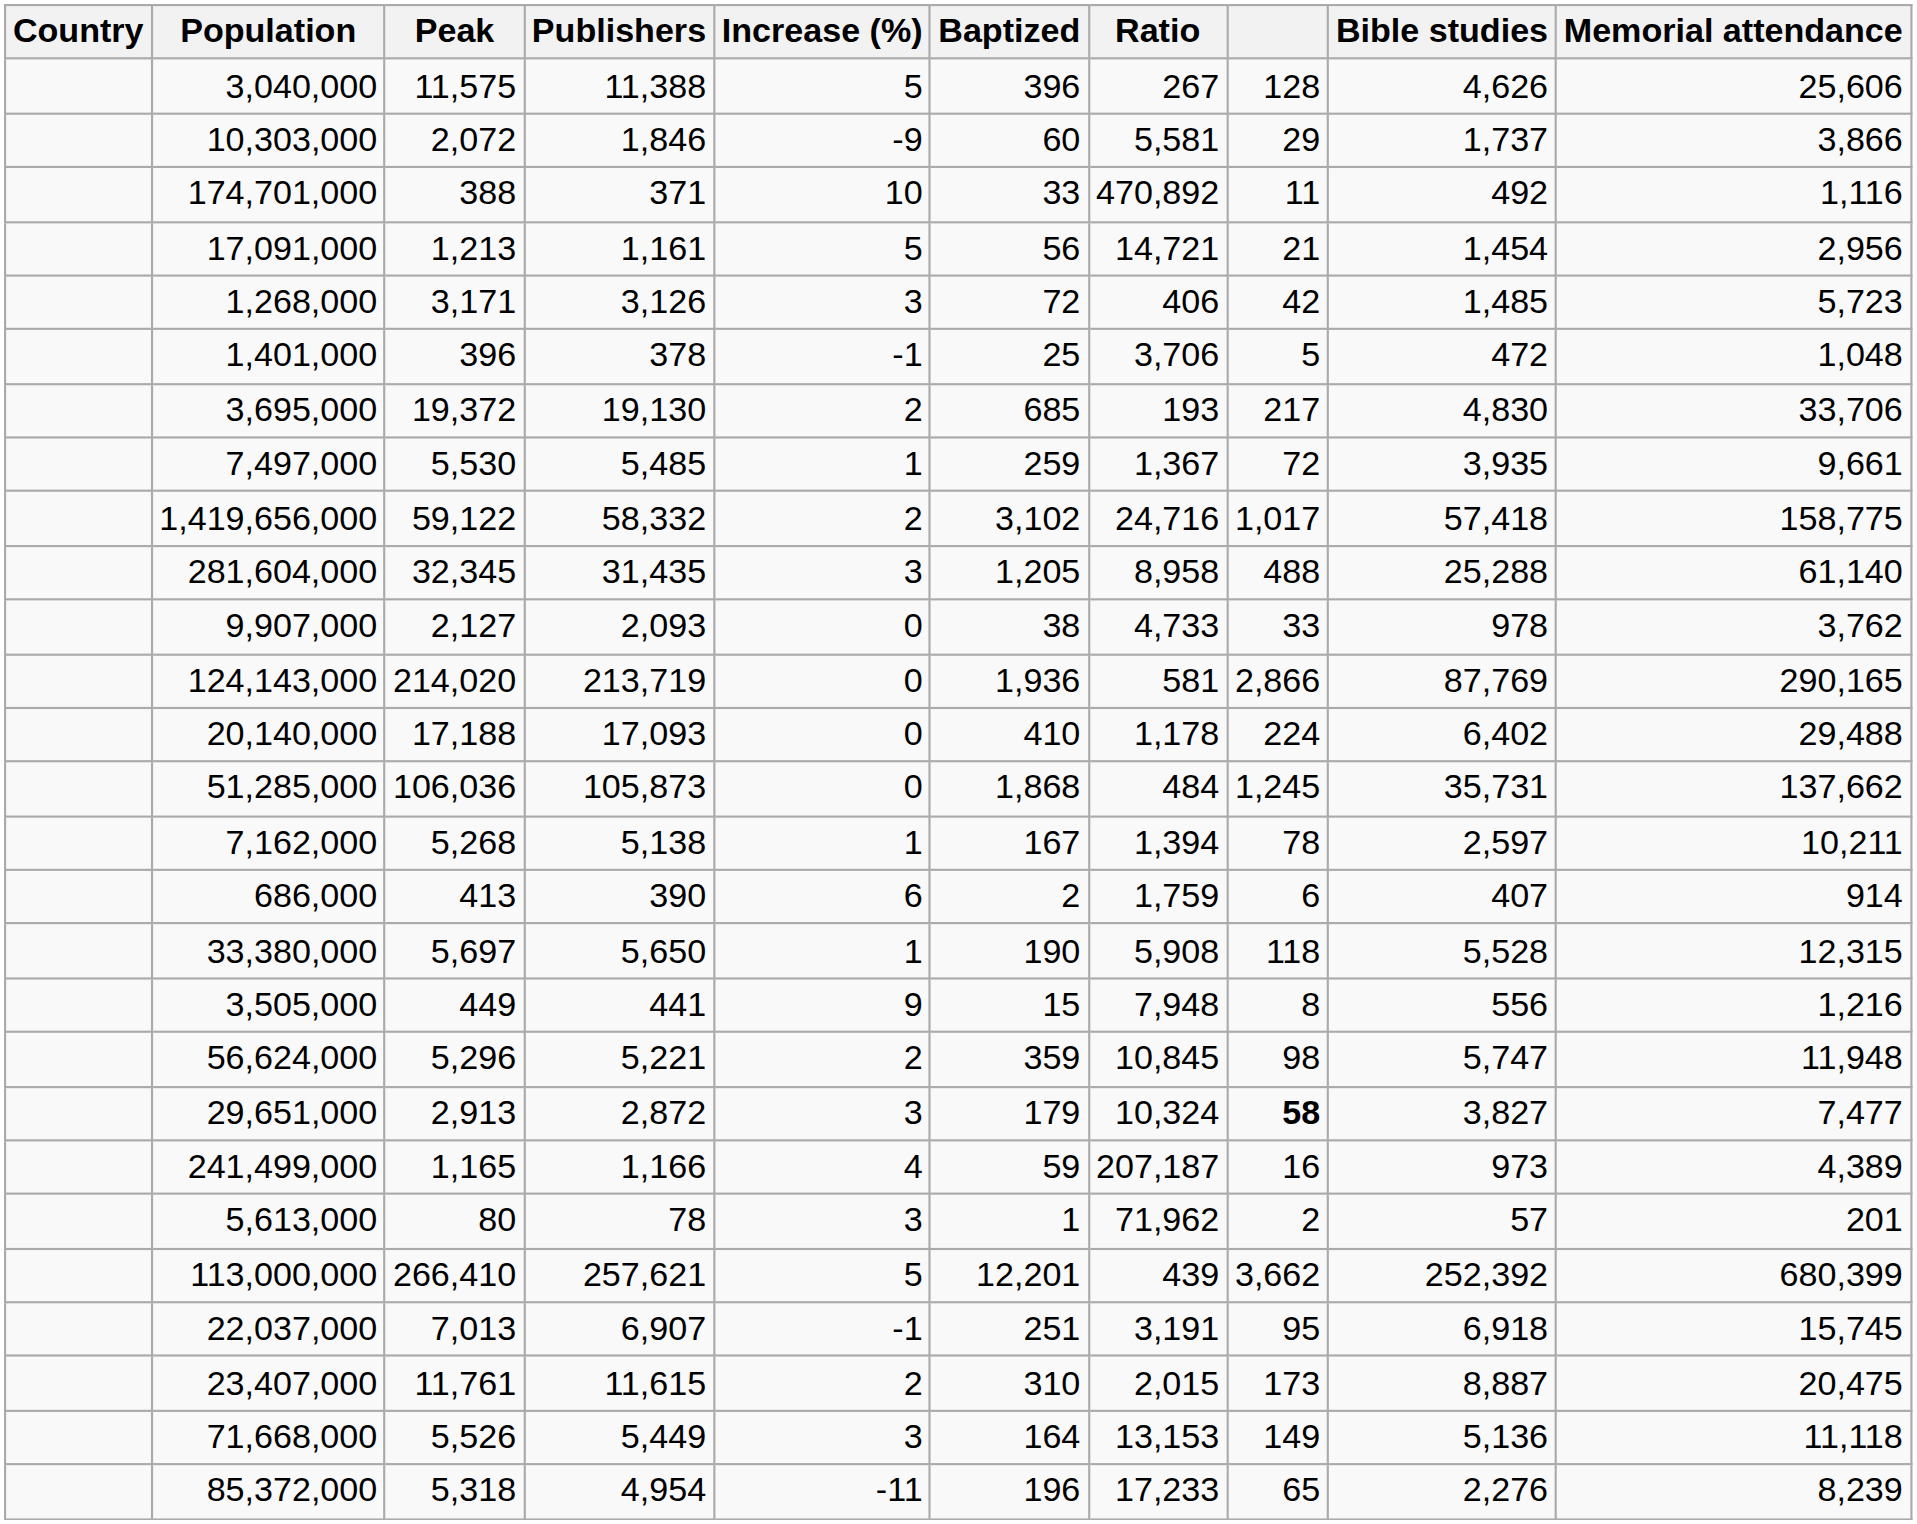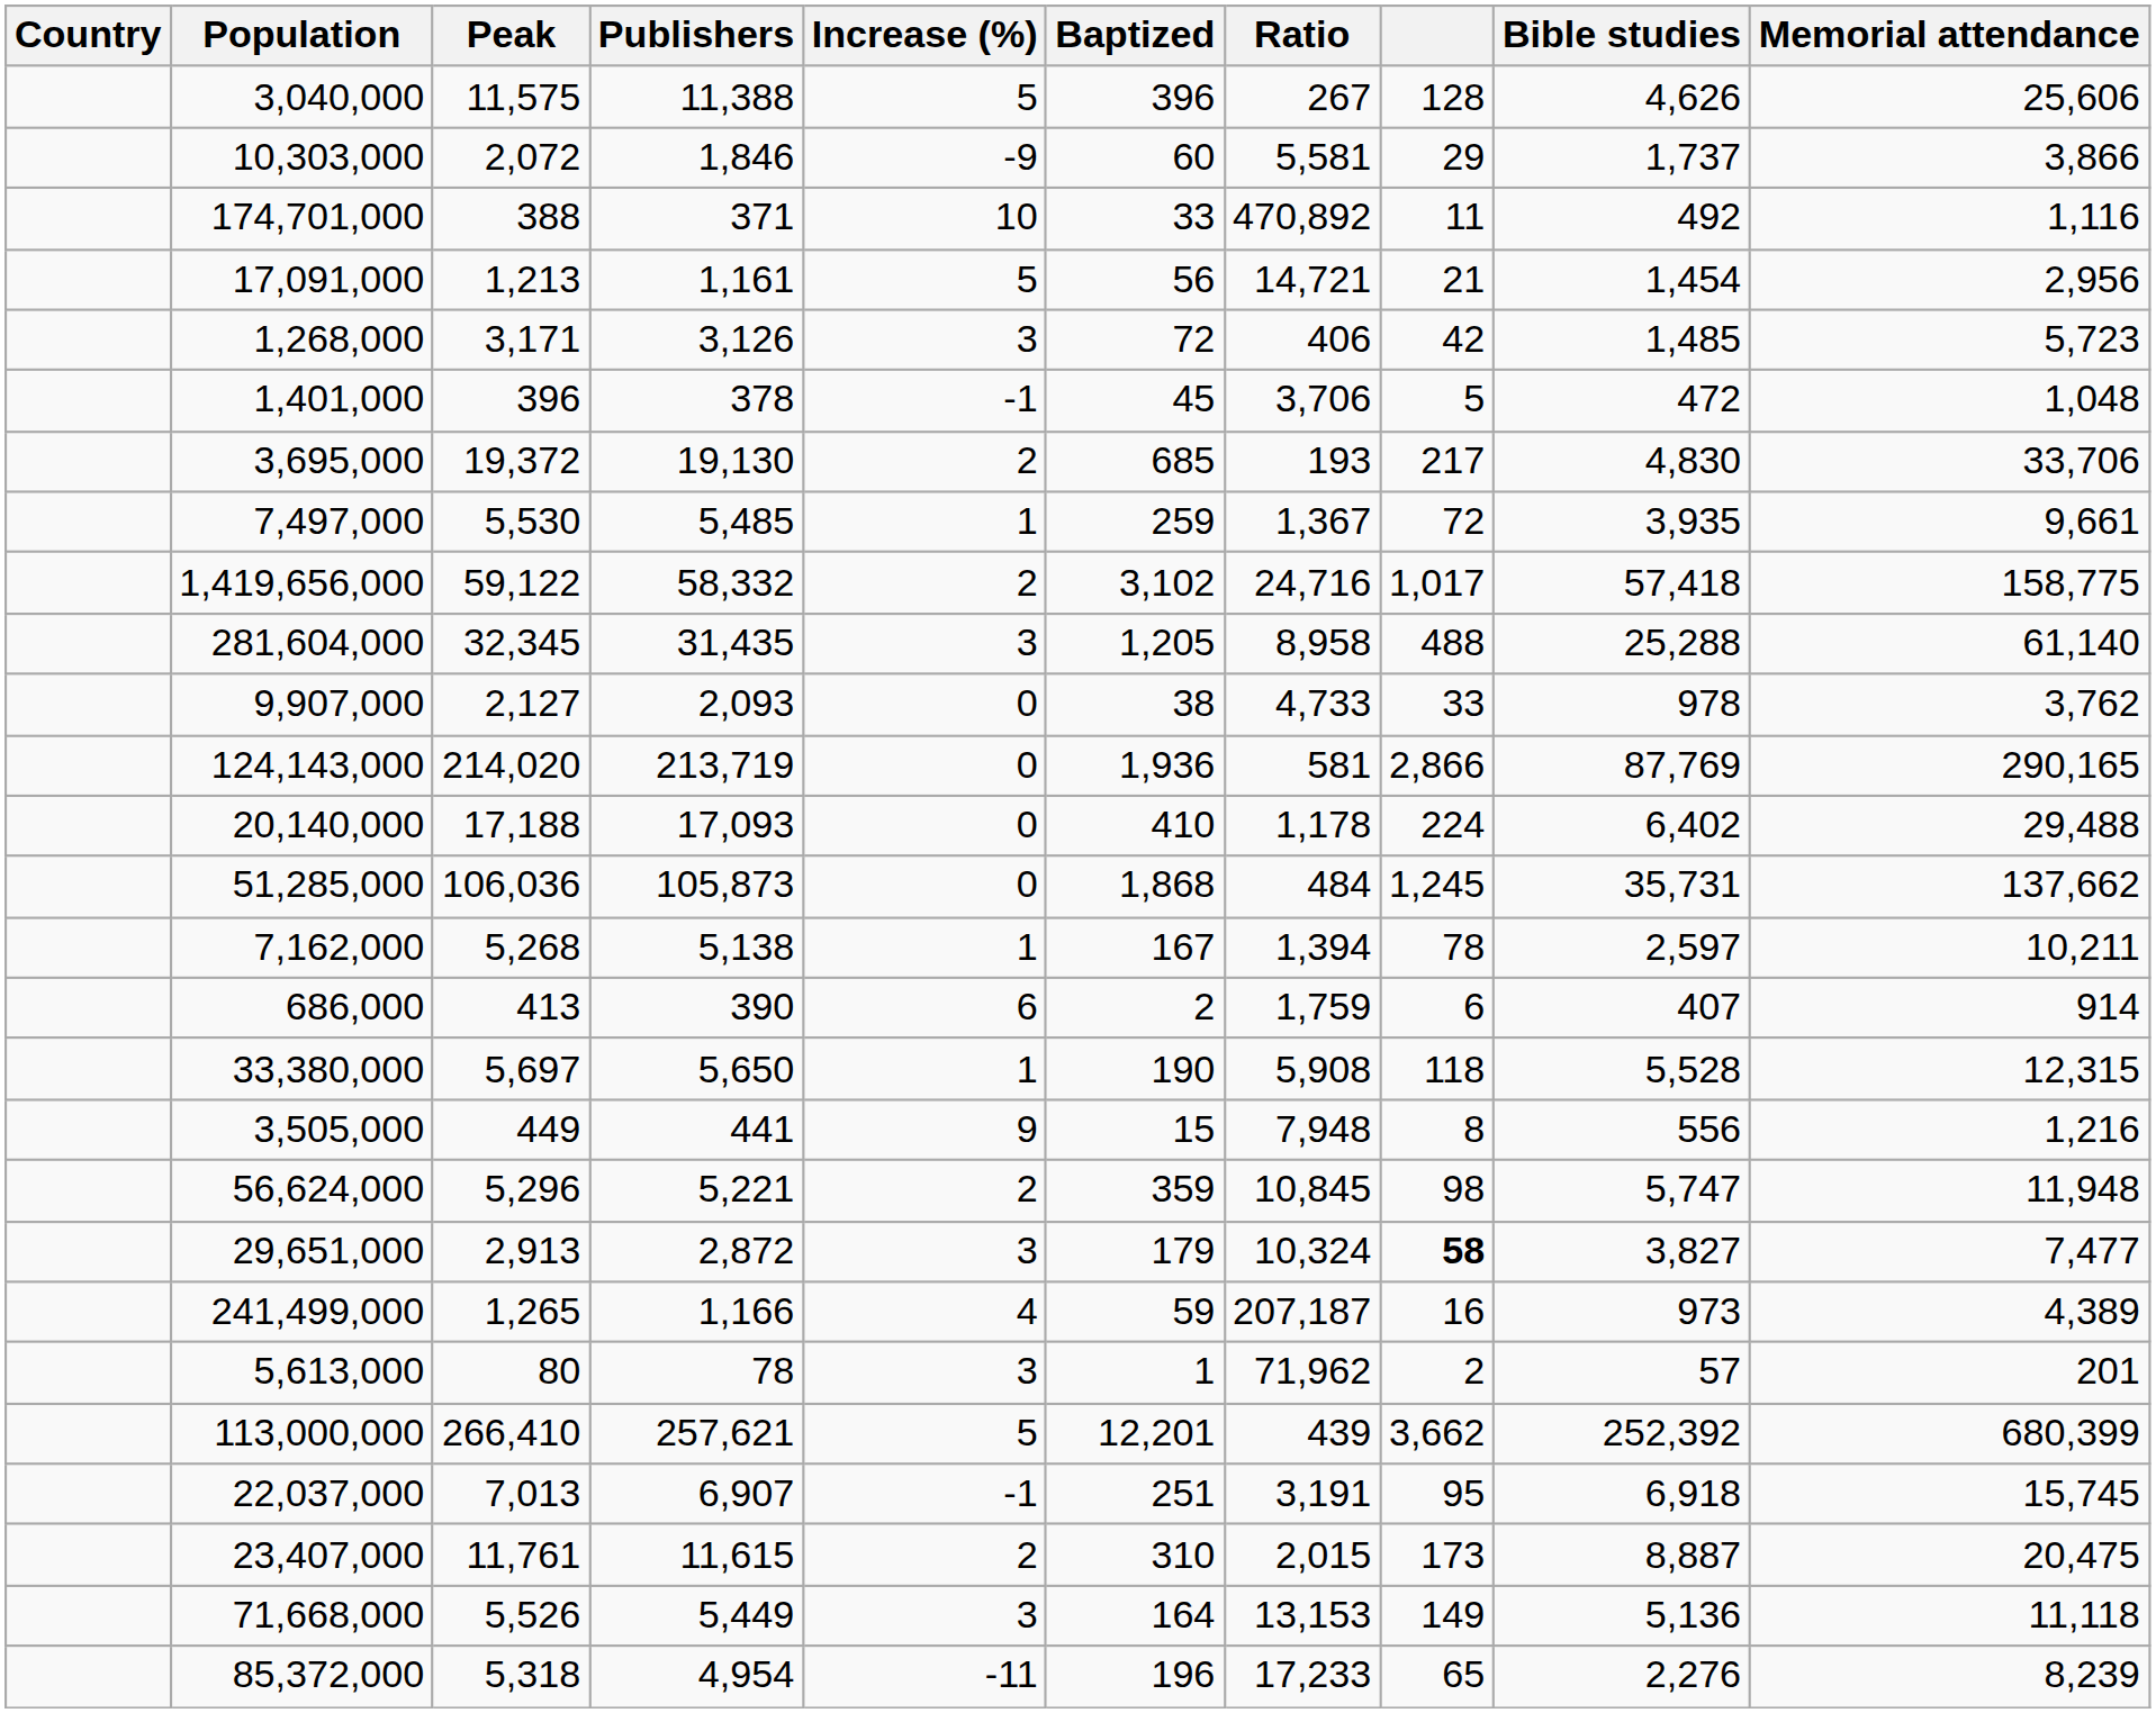 <table class="wikitable sortable col1left" border="1" style="text-align:right">
 <tr>
 <th>Country</th>
 <th>Population</th>
 <th>Peak</th>
 <th>Publishers</th>
 <th>Increase (%)</th>
 <th>Baptized</th>
 <th>Ratio</th>
 <th></th>
 <th>Bible studies</th>
 <th>Memorial attendance</th>
 </tr>
 <tr>
 <td></td>
 <td>3,040,000</td>
 <td>11,575</td>
 <td>11,388</td>
 <td>5</td>
 <td>396</td>
 <td>267</td>
 <td>128</td>
 <td>4,626</td>
 <td>25,606</td>
 </tr>
 <tr>
 <td></td>
 <td>10,303,000</td>
 <td>2,072</td>
 <td>1,846</td>
 <td>-9</td>
 <td>60</td>
 <td>5,581</td>
 <td>29</td>
 <td>1,737</td>
 <td>3,866</td>
 </tr>
 <tr>
 <td></td>
 <td>174,701,000</td>
 <td>388</td>
 <td>371</td>
 <td>10</td>
 <td>33</td>
 <td>470,892</td>
 <td>11</td>
 <td>492</td>
 <td>1,116</td>
 </tr>
 <tr>
 <td></td>
 <td>17,091,000</td>
 <td>1,213</td>
 <td>1,161</td>
 <td>5</td>
 <td>56</td>
 <td>14,721</td>
 <td>21</td>
 <td>1,454</td>
 <td>2,956</td>
 </tr>
 <tr>
 <td></td>
 <td>1,268,000</td>
 <td>3,171</td>
 <td>3,126</td>
 <td>3</td>
 <td>72</td>
 <td>406</td>
 <td>42</td>
 <td>1,485</td>
 <td>5,723</td>
 </tr>
 <tr>
 <td></td>
 <td>1,401,000</td>
 <td>396</td>
 <td>378</td>
 <td>-1</td>
-<td>25</td>
+<td>45</td>
 <td>3,706</td>
 <td>5</td>
 <td>472</td>
 <td>1,048</td>
 </tr>
 <tr>
 <td></td>
 <td>3,695,000</td>
 <td>19,372</td>
 <td>19,130</td>
 <td>2</td>
 <td>685</td>
 <td>193</td>
 <td>217</td>
 <td>4,830</td>
 <td>33,706</td>
 </tr>
 <tr>
 <td></td>
 <td>7,497,000</td>
 <td>5,530</td>
 <td>5,485</td>
 <td>1</td>
 <td>259</td>
 <td>1,367</td>
 <td>72</td>
 <td>3,935</td>
 <td>9,661</td>
 </tr>
 <tr>
 <td></td>
 <td>1,419,656,000</td>
 <td>59,122</td>
 <td>58,332</td>
 <td>2</td>
 <td>3,102</td>
 <td>24,716</td>
 <td>1,017</td>
 <td>57,418</td>
 <td>158,775</td>
 </tr>
 <tr>
 <td></td>
 <td>281,604,000</td>
 <td>32,345</td>
 <td>31,435</td>
 <td>3</td>
 <td>1,205</td>
 <td>8,958</td>
 <td>488</td>
 <td>25,288</td>
 <td>61,140</td>
 </tr>
 <tr>
 <td></td>
 <td>9,907,000</td>
 <td>2,127</td>
 <td>2,093</td>
 <td>0</td>
 <td>38</td>
 <td>4,733</td>
 <td>33</td>
 <td>978</td>
 <td>3,762</td>
 </tr>
 <tr>
 <td></td>
 <td>124,143,000</td>
 <td>214,020</td>
 <td>213,719</td>
 <td>0</td>
 <td>1,936</td>
 <td>581</td>
 <td>2,866</td>
 <td>87,769</td>
 <td>290,165</td>
 </tr>
 <tr>
 <td></td>
 <td>20,140,000</td>
 <td>17,188</td>
 <td>17,093</td>
 <td>0</td>
 <td>410</td>
 <td>1,178</td>
 <td>224</td>
 <td>6,402</td>
 <td>29,488</td>
 </tr>
 <tr>
 <td></td>
 <td>51,285,000</td>
 <td>106,036</td>
 <td>105,873</td>
 <td>0</td>
 <td>1,868</td>
 <td>484</td>
 <td>1,245</td>
 <td>35,731</td>
 <td>137,662</td>
 </tr>
 <tr>
 <td></td>
 <td>7,162,000</td>
 <td>5,268</td>
 <td>5,138</td>
 <td>1</td>
 <td>167</td>
 <td>1,394</td>
 <td>78</td>
 <td>2,597</td>
 <td>10,211</td>
 </tr>
 <tr>
 <td></td>
 <td>686,000</td>
 <td>413</td>
 <td>390</td>
 <td>6</td>
 <td>2</td>
 <td>1,759</td>
 <td>6</td>
 <td>407</td>
 <td>914</td>
 </tr>
 <tr>
 <td></td>
 <td>33,380,000</td>
 <td>5,697</td>
 <td>5,650</td>
 <td>1</td>
 <td>190</td>
 <td>5,908</td>
 <td>118</td>
 <td>5,528</td>
 <td>12,315</td>
 </tr>
 <tr>
 <td></td>
 <td>3,505,000</td>
 <td>449</td>
 <td>441</td>
 <td>9</td>
 <td>15</td>
 <td>7,948</td>
 <td>8</td>
 <td>556</td>
 <td>1,216</td>
 </tr>
 <tr>
 <td></td>
 <td>56,624,000</td>
 <td>5,296</td>
 <td>5,221</td>
 <td>2</td>
 <td>359</td>
 <td>10,845</td>
 <td>98</td>
 <td>5,747</td>
 <td>11,948</td>
 </tr>
 <tr>
 <td></td>
 <td>29,651,000</td>
 <td>2,913</td>
 <td>2,872</td>
 <td>3</td>
 <td>179</td>
 <td>10,324</td>
 <td><strong>58</strong></td>
 <td>3,827</td>
 <td>7,477</td>
 </tr>
 <tr>
 <td></td>
 <td>241,499,000</td>
-<td>1,165</td>
+<td>1,265</td>
 <td>1,166</td>
 <td>4</td>
 <td>59</td>
 <td>207,187</td>
 <td>16</td>
 <td>973</td>
 <td>4,389</td>
 </tr>
 <tr>
 <td></td>
 <td>5,613,000</td>
 <td>80</td>
 <td>78</td>
 <td>3</td>
 <td>1</td>
 <td>71,962</td>
 <td>2</td>
 <td>57</td>
 <td>201</td>
 </tr>
 <tr>
 <td></td>
 <td>113,000,000</td>
 <td>266,410</td>
 <td>257,621</td>
 <td>5</td>
 <td>12,201</td>
 <td>439</td>
 <td>3,662</td>
 <td>252,392</td>
 <td>680,399</td>
 </tr>
 <tr>
 <td></td>
 <td>22,037,000</td>
 <td>7,013</td>
 <td>6,907</td>
 <td>-1</td>
 <td>251</td>
 <td>3,191</td>
 <td>95</td>
 <td>6,918</td>
 <td>15,745</td>
 </tr>
 <tr>
 <td></td>
 <td>23,407,000</td>
 <td>11,761</td>
 <td>11,615</td>
 <td>2</td>
 <td>310</td>
 <td>2,015</td>
 <td>173</td>
 <td>8,887</td>
 <td>20,475</td>
 </tr>
 <tr>
 <td></td>
 <td>71,668,000</td>
 <td>5,526</td>
 <td>5,449</td>
 <td>3</td>
 <td>164</td>
 <td>13,153</td>
 <td>149</td>
 <td>5,136</td>
 <td>11,118</td>
 </tr>
 <tr>
 <td></td>
 <td>85,372,000</td>
 <td>5,318</td>
 <td>4,954</td>
 <td>-11</td>
 <td>196</td>
 <td>17,233</td>
 <td>65</td>
 <td>2,276</td>
 <td>8,239</td>
 </tr>
 </table>
